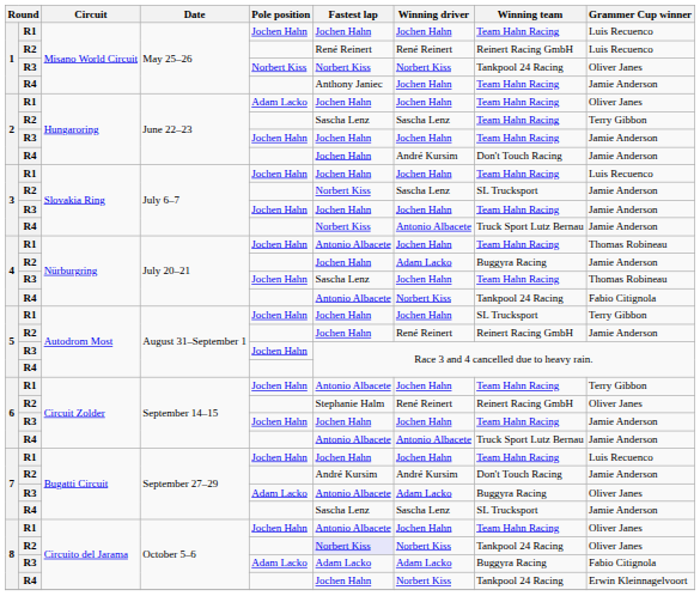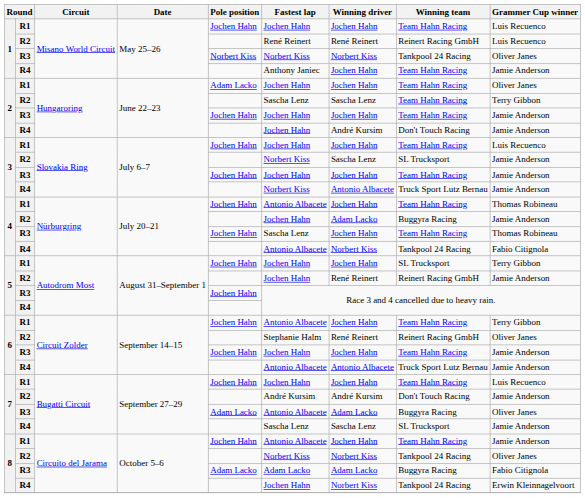 <table class="wikitable" style="font-size: 85%">
 <tr>
 <th colspan=2>Round</th>
 <th>Circuit</th>
 <th>Date</th>
 <th>Pole position</th>
 <th>Fastest lap</th>
 <th>Winning driver</th>
 <th>Winning team</th>
 <th>Grammer Cup winner</th>
 </tr>
 <tr>
 <th rowspan=4>1</th>
 <th>R1</th>
 <td rowspan=4> <a href='#'>Misano World Circuit</a></td>
 <td rowspan=4>May 25–26</td>
 <td> <a href='#'>Jochen Hahn</a></td>
 <td> <a href='#'>Jochen Hahn</a></td>
 <td> <a href='#'>Jochen Hahn</a></td>
 <td> <a href='#'>Team Hahn Racing</a></td>
 <td> Luis Recuenco</td>
 </tr>
 <tr>
 <th>R2</th>
 <td></td>
 <td> René Reinert</td>
 <td> René Reinert</td>
 <td> Reinert Racing GmbH</td>
 <td> Luis Recuenco</td>
 </tr>
 <tr>
 <th>R3</th>
 <td> <a href='#'>Norbert Kiss</a></td>
 <td> <a href='#'>Norbert Kiss</a></td>
 <td> <a href='#'>Norbert Kiss</a></td>
 <td> Tankpool 24 Racing</td>
 <td> Oliver Janes</td>
 </tr>
 <tr>
 <th>R4</th>
 <td></td>
 <td> Anthony Janiec</td>
 <td> <a href='#'>Jochen Hahn</a></td>
 <td> <a href='#'>Team Hahn Racing</a></td>
 <td> Jamie Anderson</td>
 </tr>
 <tr>
 <th rowspan=4>2</th>
 <th>R1</th>
 <td rowspan=4> <a href='#'>Hungaroring</a></td>
 <td rowspan=4>June 22–23</td>
 <td> <a href='#'>Adam Lacko</a></td>
 <td> <a href='#'>Jochen Hahn</a></td>
 <td> <a href='#'>Jochen Hahn</a></td>
 <td> <a href='#'>Team Hahn Racing</a></td>
 <td> Oliver Janes</td>
 </tr>
 <tr>
 <th>R2</th>
 <td></td>
 <td> Sascha Lenz</td>
 <td> Sascha Lenz</td>
 <td> <a href='#'>Team Hahn Racing</a></td>
 <td> Terry Gibbon</td>
 </tr>
 <tr>
 <th>R3</th>
 <td> <a href='#'>Jochen Hahn</a></td>
 <td> <a href='#'>Jochen Hahn</a></td>
 <td> <a href='#'>Jochen Hahn</a></td>
 <td> <a href='#'>Team Hahn Racing</a></td>
 <td> Jamie Anderson</td>
 </tr>
 <tr>
 <th>R4</th>
 <td></td>
 <td> <a href='#'>Jochen Hahn</a></td>
 <td> André Kursim</td>
 <td> Don't Touch Racing</td>
 <td> Jamie Anderson</td>
 </tr>
 <tr>
 <th rowspan=4>3</th>
 <th>R1</th>
 <td rowspan=4> <a href='#'>Slovakia Ring</a></td>
 <td rowspan=4>July 6–7</td>
 <td> <a href='#'>Jochen Hahn</a></td>
 <td> <a href='#'>Jochen Hahn</a></td>
 <td> <a href='#'>Jochen Hahn</a></td>
 <td> <a href='#'>Team Hahn Racing</a></td>
 <td> Luis Recuenco</td>
 </tr>
 <tr>
 <th>R2</th>
 <td></td>
 <td> <a href='#'>Norbert Kiss</a></td>
 <td> Sascha Lenz</td>
 <td> SL Trucksport</td>
 <td> Jamie Anderson</td>
 </tr>
 <tr>
 <th>R3</th>
 <td> <a href='#'>Jochen Hahn</a></td>
 <td> <a href='#'>Jochen Hahn</a></td>
 <td> <a href='#'>Jochen Hahn</a></td>
 <td> <a href='#'>Team Hahn Racing</a></td>
 <td> Jamie Anderson</td>
 </tr>
 <tr>
 <th>R4</th>
 <td></td>
 <td> <a href='#'>Norbert Kiss</a></td>
 <td> <a href='#'>Antonio Albacete</a></td>
 <td> Truck Sport Lutz Bernau</td>
 <td> Jamie Anderson</td>
 </tr>
 <tr>
 <th rowspan=4>4</th>
 <th>R1</th>
 <td rowspan=4> <a href='#'>Nürburgring</a></td>
 <td rowspan=4>July 20–21</td>
 <td> <a href='#'>Jochen Hahn</a></td>
 <td> <a href='#'>Antonio Albacete</a></td>
 <td> <a href='#'>Jochen Hahn</a></td>
 <td> <a href='#'>Team Hahn Racing</a></td>
 <td> Thomas Robineau</td>
 </tr>
 <tr>
 <th>R2</th>
 <td></td>
 <td> <a href='#'>Jochen Hahn</a></td>
 <td> <a href='#'>Adam Lacko</a></td>
 <td> Buggyra Racing</td>
 <td> Jamie Anderson</td>
 </tr>
 <tr>
 <th>R3</th>
 <td> <a href='#'>Jochen Hahn</a></td>
 <td> Sascha Lenz</td>
 <td> <a href='#'>Jochen Hahn</a></td>
 <td> <a href='#'>Team Hahn Racing</a></td>
 <td> Thomas Robineau</td>
 </tr>
 <tr>
 <th>R4</th>
 <td></td>
 <td> <a href='#'>Antonio Albacete</a></td>
 <td> <a href='#'>Norbert Kiss</a></td>
 <td> Tankpool 24 Racing</td>
 <td> Fabio Citignola</td>
 </tr>
 <tr>
 <th rowspan=4>5</th>
 <th>R1</th>
 <td rowspan=4> <a href='#'>Autodrom Most</a></td>
 <td rowspan=4>August 31–September 1</td>
 <td> <a href='#'>Jochen Hahn</a></td>
 <td> <a href='#'>Jochen Hahn</a></td>
 <td> <a href='#'>Jochen Hahn</a></td>
 <td> SL Trucksport</td>
 <td> Terry Gibbon</td>
 </tr>
 <tr>
 <th>R2</th>
 <td></td>
 <td> <a href='#'>Jochen Hahn</a></td>
 <td> René Reinert</td>
 <td> Reinert Racing GmbH</td>
 <td> Jamie Anderson</td>
 </tr>
 <tr>
 <th>R3</th>
 <td> <a href='#'>Jochen Hahn</a></td>
 <td rowspan="2" colspan="4" align="center">Race 3 and 4 cancelled due to heavy rain.</td>
 </tr>
 <tr>
 <th>R4</th>
 <td></td>
 </tr>
 <tr>
 <th rowspan=4>6</th>
 <th>R1</th>
 <td rowspan=4> <a href='#'>Circuit Zolder</a></td>
 <td rowspan=4>September 14–15</td>
 <td> <a href='#'>Jochen Hahn</a></td>
 <td> <a href='#'>Antonio Albacete</a></td>
 <td> <a href='#'>Jochen Hahn</a></td>
 <td> <a href='#'>Team Hahn Racing</a></td>
 <td> Terry Gibbon</td>
 </tr>
 <tr>
 <th>R2</th>
 <td></td>
 <td> Stephanie Halm</td>
 <td> René Reinert</td>
 <td> Reinert Racing GmbH</td>
 <td> Oliver Janes</td>
 </tr>
 <tr>
 <th>R3</th>
 <td> <a href='#'>Jochen Hahn</a></td>
 <td> <a href='#'>Jochen Hahn</a></td>
 <td> <a href='#'>Jochen Hahn</a></td>
 <td> <a href='#'>Team Hahn Racing</a></td>
 <td> Jamie Anderson</td>
 </tr>
 <tr>
 <th>R4</th>
 <td></td>
 <td> <a href='#'>Antonio Albacete</a></td>
 <td> <a href='#'>Antonio Albacete</a></td>
 <td> Truck Sport Lutz Bernau</td>
 <td> Jamie Anderson</td>
 </tr>
 <tr>
 <th rowspan=4>7</th>
 <th>R1</th>
 <td rowspan=4> <a href='#'>Bugatti Circuit</a></td>
 <td rowspan=4>September 27–29</td>
 <td> <a href='#'>Jochen Hahn</a></td>
 <td> <a href='#'>Jochen Hahn</a></td>
 <td> <a href='#'>Jochen Hahn</a></td>
 <td> <a href='#'>Team Hahn Racing</a></td>
 <td> Luis Recuenco</td>
 </tr>
 <tr>
 <th>R2</th>
 <td></td>
 <td> André Kursim</td>
 <td> André Kursim</td>
 <td> Don't Touch Racing</td>
 <td> Jamie Anderson</td>
 </tr>
 <tr>
 <th>R3</th>
 <td> <a href='#'>Adam Lacko</a></td>
 <td> <a href='#'>Antonio Albacete</a></td>
 <td> <a href='#'>Adam Lacko</a></td>
 <td> Buggyra Racing</td>
 <td> Oliver Janes</td>
 </tr>
 <tr>
 <th>R4</th>
 <td></td>
 <td> Sascha Lenz</td>
 <td> Sascha Lenz</td>
 <td> SL Trucksport</td>
 <td> Jamie Anderson</td>
 </tr>
 <tr>
 <th rowspan=4>8</th>
 <th>R1</th>
 <td rowspan=4> <a href='#'>Circuito del Jarama</a></td>
 <td rowspan=4>October 5–6</td>
 <td> <a href='#'>Jochen Hahn</a></td>
 <td> <a href='#'>Antonio Albacete</a></td>
 <td> <a href='#'>Jochen Hahn</a></td>
 <td> <a href='#'>Team Hahn Racing</a></td>
-<td> Oliver Janes</td>
+<td> Jamie Anderson</td>
 </tr>
 <tr>
 <th>R2</th>
 <td></td>
-<td style="background: lavender;"> <a href='#'>Norbert Kiss</a></td>
+<td> <a href='#'>Norbert Kiss</a></td>
 <td> <a href='#'>Norbert Kiss</a></td>
 <td> Tankpool 24 Racing</td>
 <td> Oliver Janes</td>
 </tr>
 <tr>
 <th>R3</th>
 <td> <a href='#'>Adam Lacko</a></td>
 <td> <a href='#'>Adam Lacko</a></td>
 <td> <a href='#'>Adam Lacko</a></td>
 <td> Buggyra Racing</td>
 <td> Fabio Citignola</td>
 </tr>
 <tr>
 <th>R4</th>
 <td></td>
 <td> <a href='#'>Jochen Hahn</a></td>
 <td> <a href='#'>Norbert Kiss</a></td>
 <td> Tankpool 24 Racing</td>
 <td> Erwin Kleinnagelvoort</td>
 </tr>
 <tr>
 </tr>
 </table>
